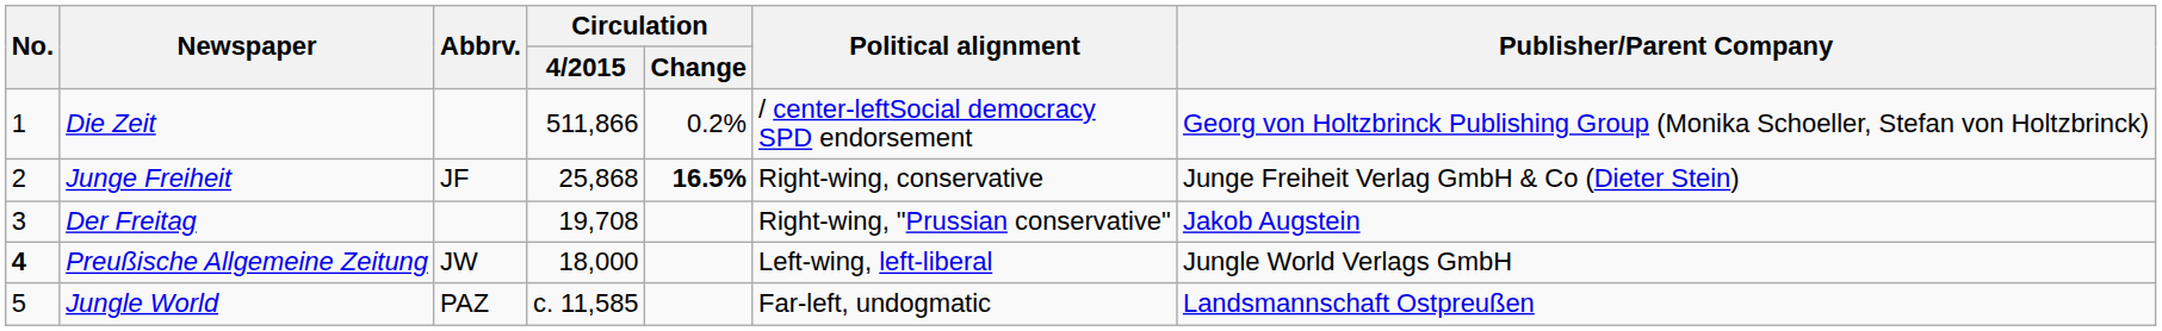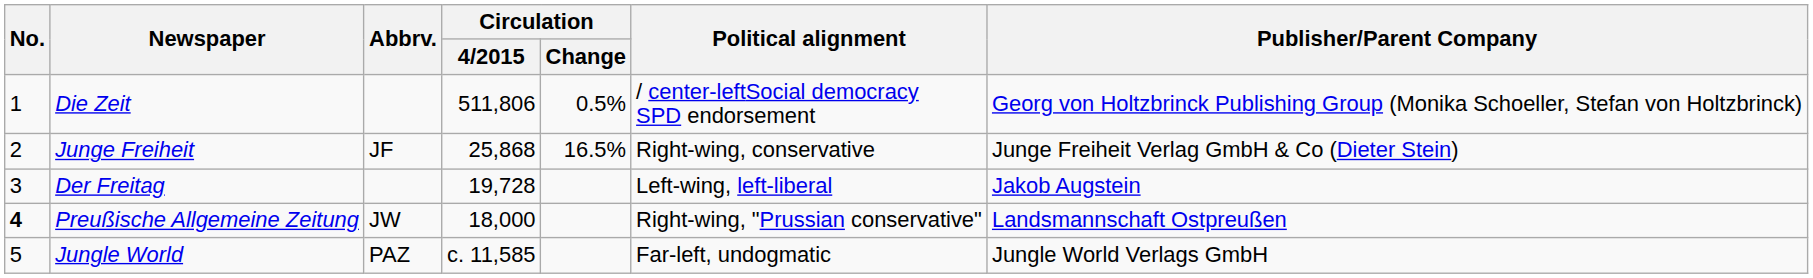 <table class="wikitable sortable" border="1">
 <tr>
 <th rowspan=2>No.</th>
 <th rowspan=2>Newspaper</th>
 <th rowspan=2>Abbrv.</th>
 <th colspan=2>Circulation</th>
 <th rowspan=2>Political alignment</th>
 <th rowspan=2>Publisher/Parent Company</th>
 </tr>
 <tr>
 <th>4/2015</th>
 <th>Change</th>
 </tr>
 <tr>
 <td>1</td>
 <td><em><a href='#'>Die Zeit</a></em></td>
 <td></td>
-<td style="text-align: right;">511,866</td>
-<td style="text-align: right;">0.2%</td>
+<td style="text-align: right;">511,806</td>
+<td style="text-align: right;">0.5%</td>
 <td>/  <a href='#'>center-left</a><a href='#'>Social democracy</a><br><a href='#'>SPD</a> endorsement</td>
 <td><a href='#'>Georg von Holtzbrinck Publishing Group</a> (Monika Schoeller, Stefan von Holtzbrinck)</td>
 </tr>
 <tr>
 <td>2</td>
 <td><em><a href='#'>Junge Freiheit</a></em></td>
 <td>JF</td>
 <td style="text-align: right;">25,868</td>
-<td style="text-align: right;"><strong>16.5%</strong></td>
+<td style="text-align: right;">16.5%</td>
 <td>Right-wing, conservative</td>
 <td>Junge Freiheit Verlag GmbH & Co (<a href='#'>Dieter Stein</a>)</td>
 </tr>
 <tr>
 <td>3</td>
 <td><em><a href='#'>Der Freitag</a></em></td>
 <td></td>
-<td style="text-align: right;">19,708</td>
+<td style="text-align: right;">19,728</td>
 <td style="text-align: right;"></td>
-<td>Right-wing, "<a href='#'>Prussian</a> conservative"</td>
+<td>Left-wing, <a href='#'>left-liberal</a></td>
 <td><a href='#'>Jakob Augstein</a></td>
 </tr>
 <tr>
 <td><strong>4</strong></td>
 <td><em><a href='#'>Preußische Allgemeine Zeitung</a></em></td>
 <td>JW</td>
 <td style="text-align: right;">18,000</td>
 <td style="text-align: right;"></td>
-<td>Left-wing, <a href='#'>left-liberal</a></td>
-<td>Jungle World Verlags GmbH</td>
+<td>Right-wing, "<a href='#'>Prussian</a> conservative"</td>
+<td><a href='#'>Landsmannschaft Ostpreußen</a></td>
 </tr>
 <tr>
 <td>5</td>
 <td><em><a href='#'>Jungle World</a></em></td>
 <td>PAZ</td>
 <td style="text-align: right;">c. 11,585</td>
 <td></td>
 <td>Far-left, undogmatic</td>
-<td><a href='#'>Landsmannschaft Ostpreußen</a></td>
+<td>Jungle World Verlags GmbH</td>
 </tr>
 </table>
